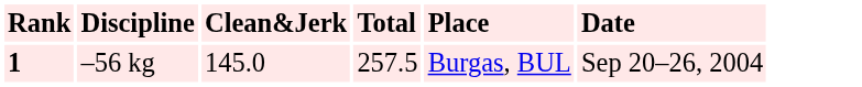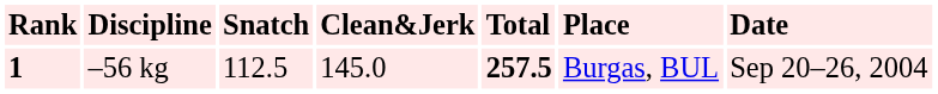 <table border=0 cellpadding=2 cellspacing=2>
 <tr bgcolor=#FFE8E8>
 <td><strong>Rank</strong></td>
 <td><strong>Discipline</strong></td>
+<td><strong>Snatch</strong></td>
 <td><strong>Clean&Jerk</strong></td>
 <td><strong>Total</strong></td>
 <td><strong>Place</strong></td>
 <td><strong>Date</strong></td>
 </tr>
 <tr bgcolor=#FFE8E8>
 <td><strong>1</strong></td>
 <td>–56 kg</td>
+<td>112.5</td>
 <td>145.0</td>
-<td>257.5</td>
+<td><strong>257.5</strong></td>
 <td><a href='#'>Burgas</a>, <a href='#'>BUL</a></td>
 <td>Sep 20–26, 2004</td>
 </tr>
 </table>
